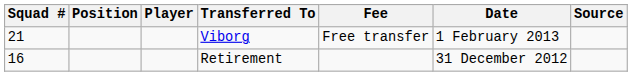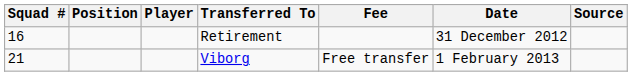 <table class="wikitable sortable" style="width:90%; text-align:center; font-size:95%; text-align:left;">
 <tr>
 <th>Squad #</th>
 <th>Position</th>
 <th>Player</th>
 <th>Transferred To</th>
 <th>Fee</th>
 <th>Date</th>
 <th>Source</th>
 </tr>
 <tr>
+<td>16</td>
+<td></td>
+<td></td>
+<td>Retirement</td>
+<td></td>
+<td>31 December 2012</td>
+<td></td>
+</tr>
+<tr>
 <td>21</td>
 <td></td>
 <td></td>
 <td> <a href='#'>Viborg</a></td>
 <td>Free transfer</td>
 <td>1 February 2013</td>
 <td></td>
 </tr>
-<tr>
-<td>16</td>
-<td></td>
-<td></td>
-<td>Retirement</td>
-<td></td>
-<td>31 December 2012</td>
-<td></td>
-</tr>
 </table>
